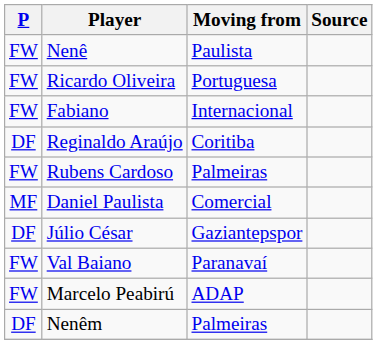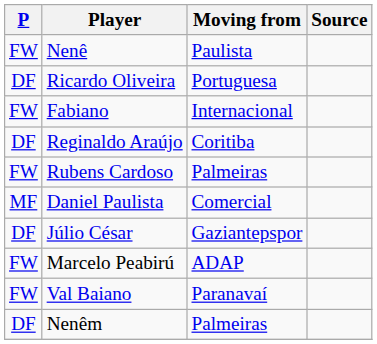 <table class="wikitable sortable" style="text-align:center;">
 <tr>
 <th><a href='#'>P</a></th>
 <th>Player</th>
 <th>Moving from</th>
 <th>Source</th>
 </tr>
 <tr>
 <td><a href='#'>FW</a></td>
 <td style="text-align:left;"> <a href='#'>Nenê</a></td>
 <td style="text-align:left;"> <a href='#'>Paulista</a></td>
 <td></td>
 </tr>
 <tr>
-<td><a href='#'>FW</a></td>
+<td><a href='#'>DF</a></td>
 <td style="text-align:left;"> <a href='#'>Ricardo Oliveira</a></td>
 <td style="text-align:left;"> <a href='#'>Portuguesa</a></td>
 <td></td>
 </tr>
 <tr>
 <td><a href='#'>FW</a></td>
 <td style="text-align:left;"> <a href='#'>Fabiano</a></td>
 <td style="text-align:left;"> <a href='#'>Internacional</a></td>
 <td></td>
 </tr>
 <tr>
 <td><a href='#'>DF</a></td>
 <td style="text-align:left;"> <a href='#'>Reginaldo Araújo</a></td>
 <td style="text-align:left;"> <a href='#'>Coritiba</a></td>
 <td></td>
 </tr>
 <tr>
 <td><a href='#'>FW</a></td>
 <td style="text-align:left;"> <a href='#'>Rubens Cardoso</a></td>
 <td style="text-align:left;"> <a href='#'>Palmeiras</a></td>
 <td></td>
 </tr>
 <tr>
 <td><a href='#'>MF</a></td>
 <td style="text-align:left;"> <a href='#'>Daniel Paulista</a></td>
 <td style="text-align:left;"> <a href='#'>Comercial</a></td>
 <td></td>
 </tr>
 <tr>
 <td><a href='#'>DF</a></td>
 <td style="text-align:left;"> <a href='#'>Júlio César</a></td>
 <td style="text-align:left;"> <a href='#'>Gaziantepspor</a></td>
 <td></td>
 </tr>
 <tr>
 <td><a href='#'>FW</a></td>
-<td style="text-align:left;"> <a href='#'>Val Baiano</a></td>
-<td style="text-align:left;"> <a href='#'>Paranavaí</a></td>
+<td style="text-align:left;"> Marcelo Peabirú</td>
+<td style="text-align:left;"> <a href='#'>ADAP</a></td>
 <td></td>
 </tr>
 <tr>
 <td><a href='#'>FW</a></td>
-<td style="text-align:left;"> Marcelo Peabirú</td>
-<td style="text-align:left;"> <a href='#'>ADAP</a></td>
+<td style="text-align:left;"> <a href='#'>Val Baiano</a></td>
+<td style="text-align:left;"> <a href='#'>Paranavaí</a></td>
 <td></td>
 </tr>
 <tr>
 <td><a href='#'>DF</a></td>
 <td style="text-align:left;"> Nenêm</td>
 <td style="text-align:left;"> <a href='#'>Palmeiras</a></td>
 <td></td>
 </tr>
 <tr>
 </tr>
 </table>
